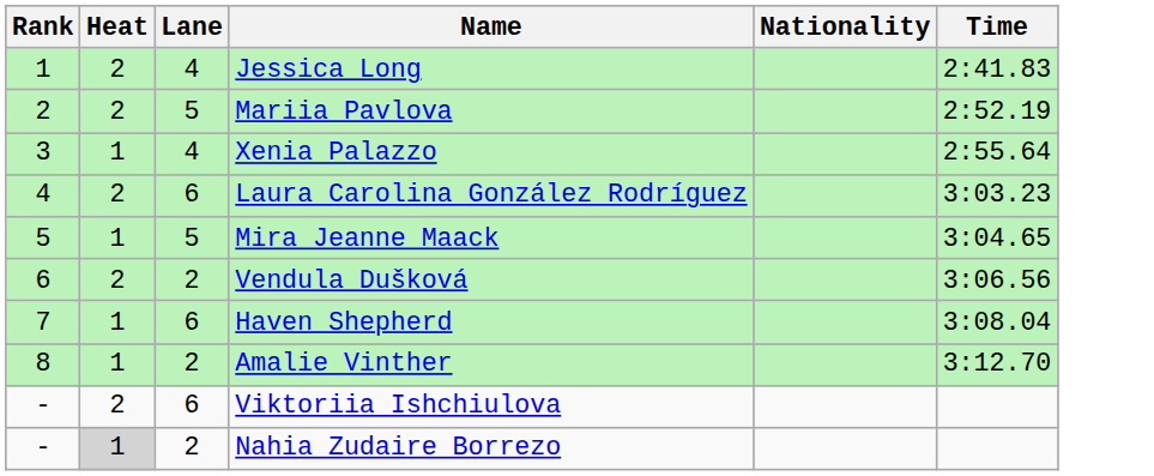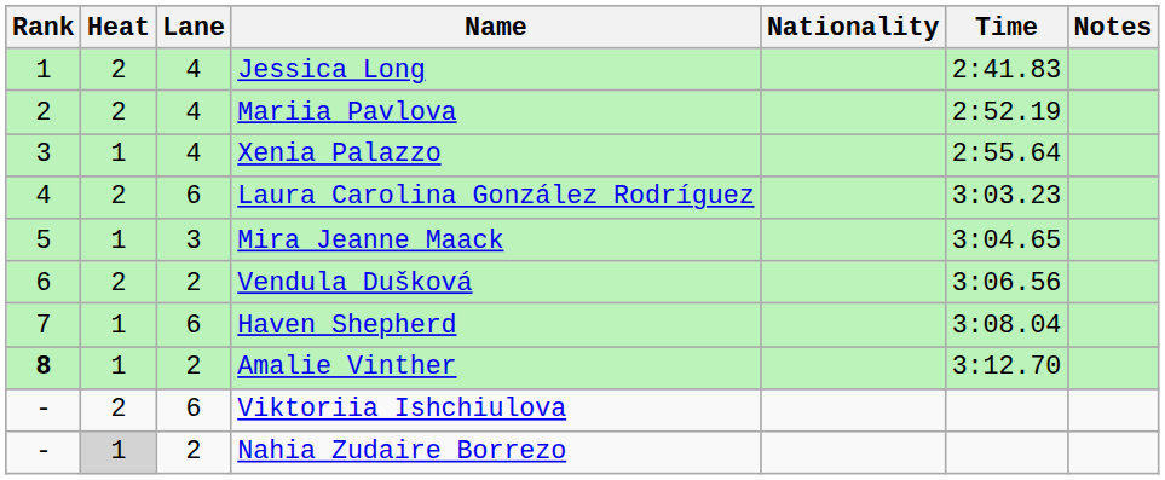 <table class="wikitable sortable" style="text-align:center">
 <tr>
 <th>Rank</th>
 <th>Heat</th>
 <th>Lane</th>
 <th>Name</th>
 <th>Nationality</th>
 <th>Time</th>
+<th>Notes</th>
 </tr>
 <tr bgcolor=bbf3bb>
 <td>1</td>
 <td>2</td>
 <td>4</td>
 <td align=left><a href='#'>Jessica Long</a></td>
 <td align=left></td>
 <td>2:41.83</td>
+<td></td>
 </tr>
 <tr bgcolor=bbf3bb>
 <td>2</td>
 <td>2</td>
-<td>5</td>
+<td>4</td>
 <td align=left><a href='#'>Mariia Pavlova</a></td>
 <td align=left></td>
 <td>2:52.19</td>
+<td></td>
 </tr>
 <tr bgcolor=bbf3bb>
 <td>3</td>
 <td>1</td>
 <td>4</td>
 <td align=left><a href='#'>Xenia Palazzo</a></td>
 <td align=left></td>
 <td>2:55.64</td>
+<td></td>
 </tr>
 <tr bgcolor=bbf3bb>
 <td>4</td>
 <td>2</td>
 <td>6</td>
 <td align=left><a href='#'>Laura Carolina González Rodríguez</a></td>
 <td align=left></td>
 <td>3:03.23</td>
+<td></td>
 </tr>
 <tr bgcolor=bbf3bb>
 <td>5</td>
 <td>1</td>
-<td>5</td>
+<td>3</td>
 <td align=left><a href='#'>Mira Jeanne Maack</a></td>
 <td align=left></td>
 <td>3:04.65</td>
+<td></td>
 </tr>
 <tr bgcolor=bbf3bb>
 <td>6</td>
 <td>2</td>
 <td>2</td>
 <td align=left><a href='#'>Vendula Dušková</a></td>
 <td align=left></td>
 <td>3:06.56</td>
+<td></td>
 </tr>
 <tr bgcolor=bbf3bb>
 <td>7</td>
 <td>1</td>
 <td>6</td>
 <td align=left><a href='#'>Haven Shepherd</a></td>
 <td align=left></td>
 <td>3:08.04</td>
+<td></td>
 </tr>
 <tr bgcolor=bbf3bb>
-<td>8</td>
+<td><strong>8</strong></td>
 <td>1</td>
 <td>2</td>
 <td align=left><a href='#'>Amalie Vinther</a></td>
 <td align=left></td>
 <td>3:12.70</td>
+<td></td>
 </tr>
 <tr>
 <td data-sort-value=9>-</td>
 <td>2</td>
 <td>6</td>
 <td align=left><a href='#'>Viktoriia Ishchiulova</a></td>
 <td align=left></td>
 <td data-sort-value=9:99.98></td>
+<td></td>
 </tr>
 <tr>
 <td data-sort-value=10>-</td>
 <td style="background: lightgrey;">1</td>
 <td>2</td>
 <td align=left><a href='#'>Nahia Zudaire Borrezo</a></td>
 <td align=left></td>
 <td data-sort-value=9:99.99></td>
+<td></td>
 </tr>
 </table>
